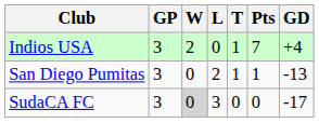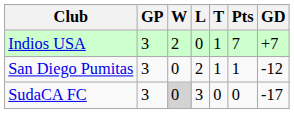 <table class="wikitable">
 <tr>
 <th>Club</th>
 <th>GP</th>
 <th>W</th>
 <th>L</th>
 <th>T</th>
 <th>Pts</th>
 <th>GD</th>
 </tr>
 <tr bgcolor=#ccffcc>
 <td><a href='#'>Indios USA</a></td>
 <td>3</td>
 <td>2</td>
 <td>0</td>
 <td>1</td>
 <td>7</td>
-<td>+4</td>
+<td>+7</td>
 </tr>
 <tr>
 <td><a href='#'>San Diego Pumitas</a></td>
 <td>3</td>
 <td>0</td>
 <td>2</td>
 <td>1</td>
 <td>1</td>
-<td>-13</td>
+<td>-12</td>
 </tr>
 <tr>
 <td><a href='#'>SudaCA FC</a></td>
 <td>3</td>
 <td style="background: lightgrey;">0</td>
 <td>3</td>
 <td>0</td>
 <td>0</td>
 <td>-17</td>
 </tr>
 </table>
